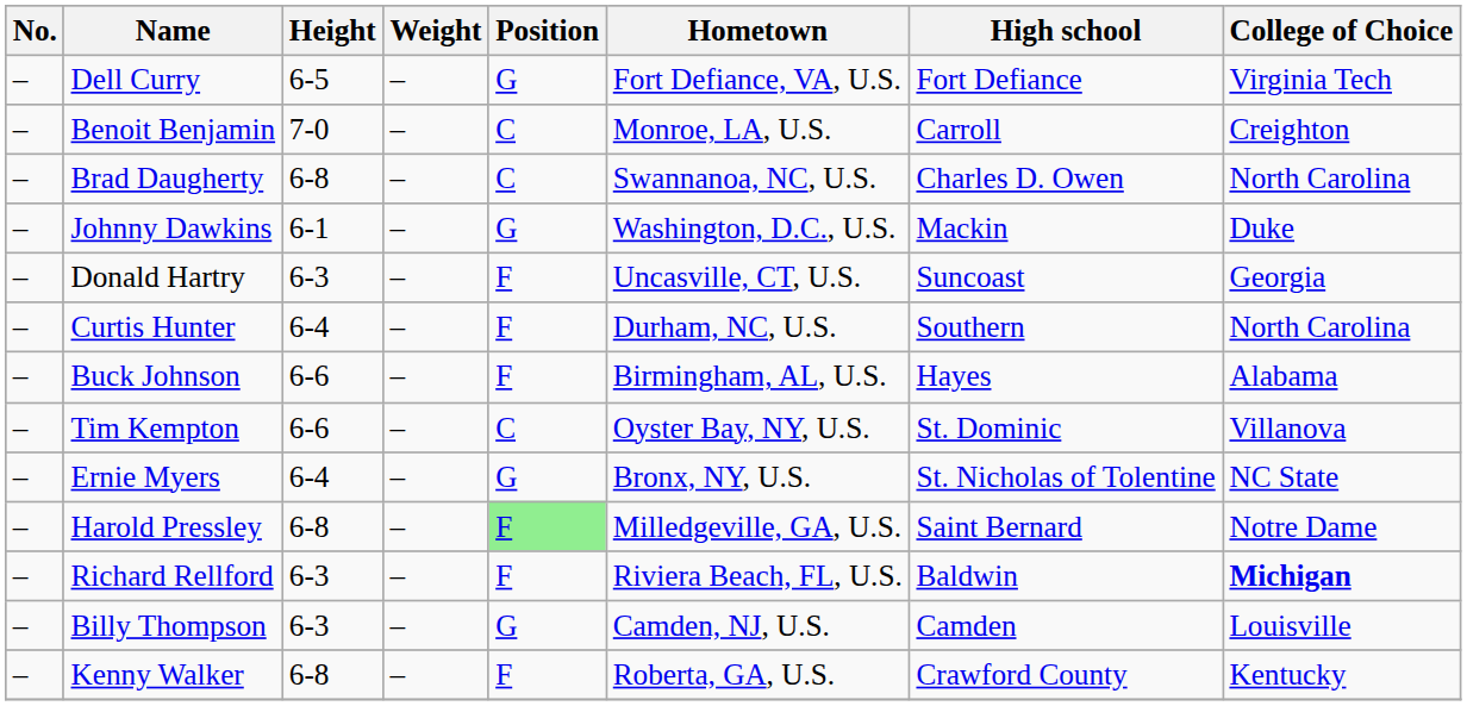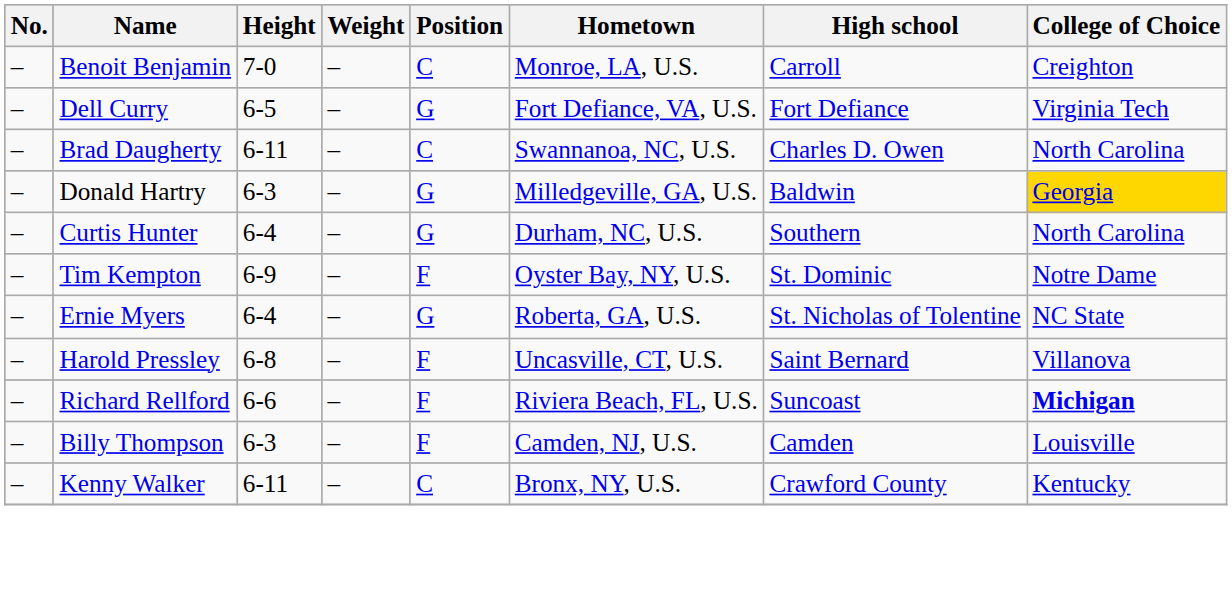 <table class="wikitable sortable" style="font-size: 95%;">
 <tr>
 <th>No.</th>
 <th>Name</th>
 <th>Height</th>
 <th>Weight</th>
 <th>Position</th>
 <th>Hometown</th>
 <th>High school</th>
 <th>College of Choice</th>
 </tr>
 <tr>
 <td>–</td>
+<td><a href='#'>Benoit Benjamin</a></td>
+<td>7-0</td>
+<td>–</td>
+<td><a href='#'>C</a></td>
+<td><a href='#'>Monroe, LA</a>, U.S.</td>
+<td><a href='#'>Carroll</a></td>
+<td><a href='#'>Creighton</a></td>
+</tr>
+<tr>
+<td>–</td>
 <td><a href='#'>Dell Curry</a></td>
 <td>6-5</td>
 <td>–</td>
 <td><a href='#'>G</a></td>
 <td><a href='#'>Fort Defiance, VA</a>, U.S.</td>
 <td><a href='#'>Fort Defiance</a></td>
 <td><a href='#'>Virginia Tech</a></td>
 </tr>
 <tr>
 <td>–</td>
-<td><a href='#'>Benoit Benjamin</a></td>
-<td>7-0</td>
-<td>–</td>
-<td><a href='#'>C</a></td>
-<td><a href='#'>Monroe, LA</a>, U.S.</td>
-<td><a href='#'>Carroll</a></td>
-<td><a href='#'>Creighton</a></td>
-</tr>
-<tr>
-<td>–</td>
 <td><a href='#'>Brad Daugherty</a></td>
-<td>6-8</td>
+<td>6-11</td>
 <td>–</td>
 <td><a href='#'>C</a></td>
 <td><a href='#'>Swannanoa, NC</a>, U.S.</td>
 <td><a href='#'>Charles D. Owen</a></td>
 <td><a href='#'>North Carolina</a></td>
 </tr>
 <tr>
 <td>–</td>
-<td><a href='#'>Johnny Dawkins</a></td>
-<td>6-1</td>
-<td>–</td>
-<td><a href='#'>G</a></td>
-<td><a href='#'>Washington, D.C.</a>, U.S.</td>
-<td><a href='#'>Mackin</a></td>
-<td><a href='#'>Duke</a></td>
-</tr>
-<tr>
-<td>–</td>
 <td>Donald Hartry</td>
 <td>6-3</td>
 <td>–</td>
-<td><a href='#'>F</a></td>
-<td><a href='#'>Uncasville, CT</a>, U.S.</td>
-<td><a href='#'>Suncoast</a></td>
-<td><a href='#'>Georgia</a></td>
+<td><a href='#'>G</a></td>
+<td><a href='#'>Milledgeville, GA</a>, U.S.</td>
+<td><a href='#'>Baldwin</a></td>
+<td style="background: gold;"><a href='#'>Georgia</a></td>
 </tr>
 <tr>
 <td>–</td>
 <td><a href='#'>Curtis Hunter</a></td>
 <td>6-4</td>
 <td>–</td>
-<td><a href='#'>F</a></td>
+<td><a href='#'>G</a></td>
 <td><a href='#'>Durham, NC</a>, U.S.</td>
 <td><a href='#'>Southern</a></td>
 <td><a href='#'>North Carolina</a></td>
 </tr>
 <tr>
 <td>–</td>
-<td><a href='#'>Buck Johnson</a></td>
-<td>6-6</td>
+<td><a href='#'>Tim Kempton</a></td>
+<td>6-9</td>
 <td>–</td>
 <td><a href='#'>F</a></td>
-<td><a href='#'>Birmingham, AL</a>, U.S.</td>
-<td><a href='#'>Hayes</a></td>
-<td><a href='#'>Alabama</a></td>
-</tr>
-<tr>
-<td>–</td>
-<td><a href='#'>Tim Kempton</a></td>
-<td>6-6</td>
-<td>–</td>
-<td><a href='#'>C</a></td>
 <td><a href='#'>Oyster Bay, NY</a>, U.S.</td>
 <td><a href='#'>St. Dominic</a></td>
-<td><a href='#'>Villanova</a></td>
+<td><a href='#'>Notre Dame</a></td>
 </tr>
 <tr>
 <td>–</td>
 <td><a href='#'>Ernie Myers</a></td>
 <td>6-4</td>
 <td>–</td>
 <td><a href='#'>G</a></td>
-<td><a href='#'>Bronx, NY</a>, U.S.</td>
+<td><a href='#'>Roberta, GA</a>, U.S.</td>
 <td><a href='#'>St. Nicholas of Tolentine</a></td>
 <td><a href='#'>NC State</a></td>
 </tr>
 <tr>
 <td>–</td>
 <td><a href='#'>Harold Pressley</a></td>
 <td>6-8</td>
 <td>–</td>
-<td style="background: lightgreen;"><a href='#'>F</a></td>
-<td><a href='#'>Milledgeville, GA</a>, U.S.</td>
+<td><a href='#'>F</a></td>
+<td><a href='#'>Uncasville, CT</a>, U.S.</td>
 <td><a href='#'>Saint Bernard</a></td>
-<td><a href='#'>Notre Dame</a></td>
+<td><a href='#'>Villanova</a></td>
 </tr>
 <tr>
 <td>–</td>
 <td><a href='#'>Richard Rellford</a></td>
-<td>6-3</td>
+<td>6-6</td>
 <td>–</td>
 <td><a href='#'>F</a></td>
 <td><a href='#'>Riviera Beach, FL</a>, U.S.</td>
-<td><a href='#'>Baldwin</a></td>
+<td><a href='#'>Suncoast</a></td>
 <td><strong><a href='#'>Michigan</a></strong></td>
 </tr>
 <tr>
 <td>–</td>
 <td><a href='#'>Billy Thompson</a></td>
 <td>6-3</td>
 <td>–</td>
-<td><a href='#'>G</a></td>
+<td><a href='#'>F</a></td>
 <td><a href='#'>Camden, NJ</a>, U.S.</td>
 <td><a href='#'>Camden</a></td>
 <td><a href='#'>Louisville</a></td>
 </tr>
 <tr>
 <td>–</td>
 <td><a href='#'>Kenny Walker</a></td>
-<td>6-8</td>
+<td>6-11</td>
 <td>–</td>
-<td><a href='#'>F</a></td>
-<td><a href='#'>Roberta, GA</a>, U.S.</td>
+<td><a href='#'>C</a></td>
+<td><a href='#'>Bronx, NY</a>, U.S.</td>
 <td><a href='#'>Crawford County</a></td>
 <td><a href='#'>Kentucky</a></td>
 </tr>
 <tr>
 </tr>
 </table>
